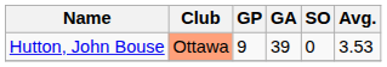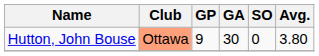 <table class="wikitable">
 <tr>
 <th>Name</th>
 <th>Club</th>
 <th>GP</th>
 <th>GA</th>
 <th>SO</th>
 <th>Avg.</th>
 </tr>
 <tr>
 <td><a href='#'>Hutton, John Bouse</a></td>
 <td style="background: lightsalmon;">Ottawa</td>
 <td>9</td>
-<td>39</td>
+<td>30</td>
 <td>0</td>
-<td>3.53</td>
+<td>3.80</td>
 </tr>
 <tr>
 </tr>
 </table>
